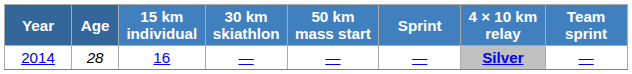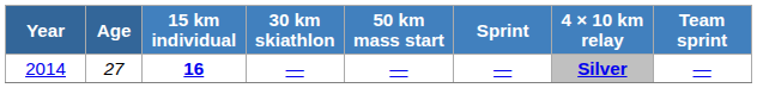 <table class="wikitable" style="font-size:95%; text-align:center; border:grey solid 1px; border-collapse:collapse; background:#ffffff;">
 <tr>
 <th style="background-color:#369; color:white; width:60px;"> Year </th>
 <th style="background-color:#369; color:white; width:40px;"> Age </th>
 <th style="background-color:#4180be; color:white; width:75px;"> 15 km <br> individual </th>
 <th style="background-color:#4180be; color:white; width:75px;"> 30 km <br> skiathlon </th>
 <th style="background-color:#4180be; color:white; width:75px;"> 50 km <br> mass start </th>
 <th style="background-color:#4180be; color:white; width:75px;"> Sprint </th>
 <th style="background-color:#4180be; color:white; width:75px;"> 4 × 10 km <br> relay </th>
 <th style="background-color:#4180be; color:white; width:75px;"> Team <br> sprint </th>
 </tr>
 <tr>
 <td><a href='#'>2014</a></td>
-<td><em>28</em></td>
-<td><a href='#'>16</a></td>
+<td><em>27</em></td>
+<td><strong><a href='#'>16</a></strong></td>
 <td><a href='#'>—</a></td>
 <td><a href='#'>—</a></td>
 <td><a href='#'>—</a></td>
 <td bgcolor=silver><a href='#'><strong>Silver</strong></a></td>
 <td><a href='#'>—</a></td>
 </tr>
 <tr>
 </tr>
 </table>
